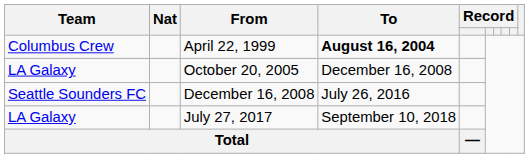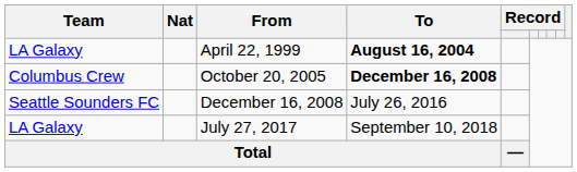 <table class="wikitable" style="text-align: center">
 <tr>
 <th rowspan="2">Team</th>
 <th rowspan="2">Nat</th>
 <th rowspan="2">From</th>
 <th rowspan="2">To</th>
 <th colspan="5">Record</th>
 <th rowspan=2></th>
 </tr>
 <tr>
 <th></th>
 <th></th>
 <th></th>
 <th></th>
 <th></th>
 </tr>
 <tr>
-<td align=left><a href='#'>Columbus Crew</a></td>
+<td align=left><a href='#'>LA Galaxy</a></td>
 <td></td>
 <td align=left>April 22, 1999</td>
 <td align=left><strong>August 16, 2004<br></strong></td>
 <td></td>
 </tr>
 <tr>
-<td align=left><a href='#'>LA Galaxy</a></td>
+<td align=left><a href='#'>Columbus Crew</a></td>
 <td></td>
 <td align=left>October 20, 2005</td>
-<td align=left>December 16, 2008<br></td>
+<td align=left><strong>December 16, 2008<br></strong></td>
 <td></td>
 </tr>
 <tr>
 <td align=left><a href='#'>Seattle Sounders FC</a></td>
 <td></td>
 <td align=left>December 16, 2008</td>
 <td align=left>July 26, 2016<br></td>
 <td></td>
 </tr>
 <tr>
 <td align=left><a href='#'>LA Galaxy</a></td>
 <td></td>
 <td align=left>July 27, 2017</td>
 <td align=left>September 10, 2018<br></td>
 <td></td>
 </tr>
 <tr>
 <th colspan="4">Total<br></th>
 <th>—</th>
 </tr>
 </table>
